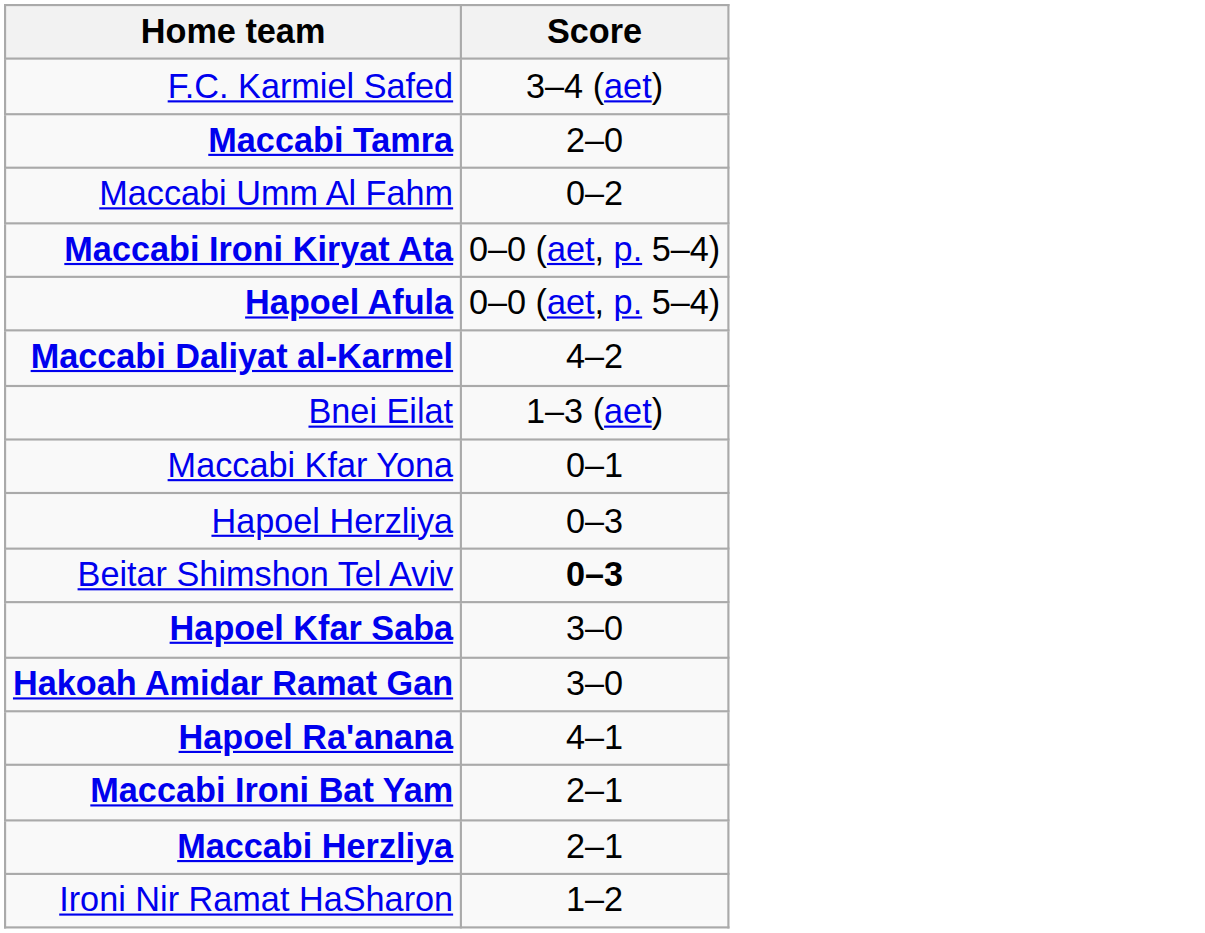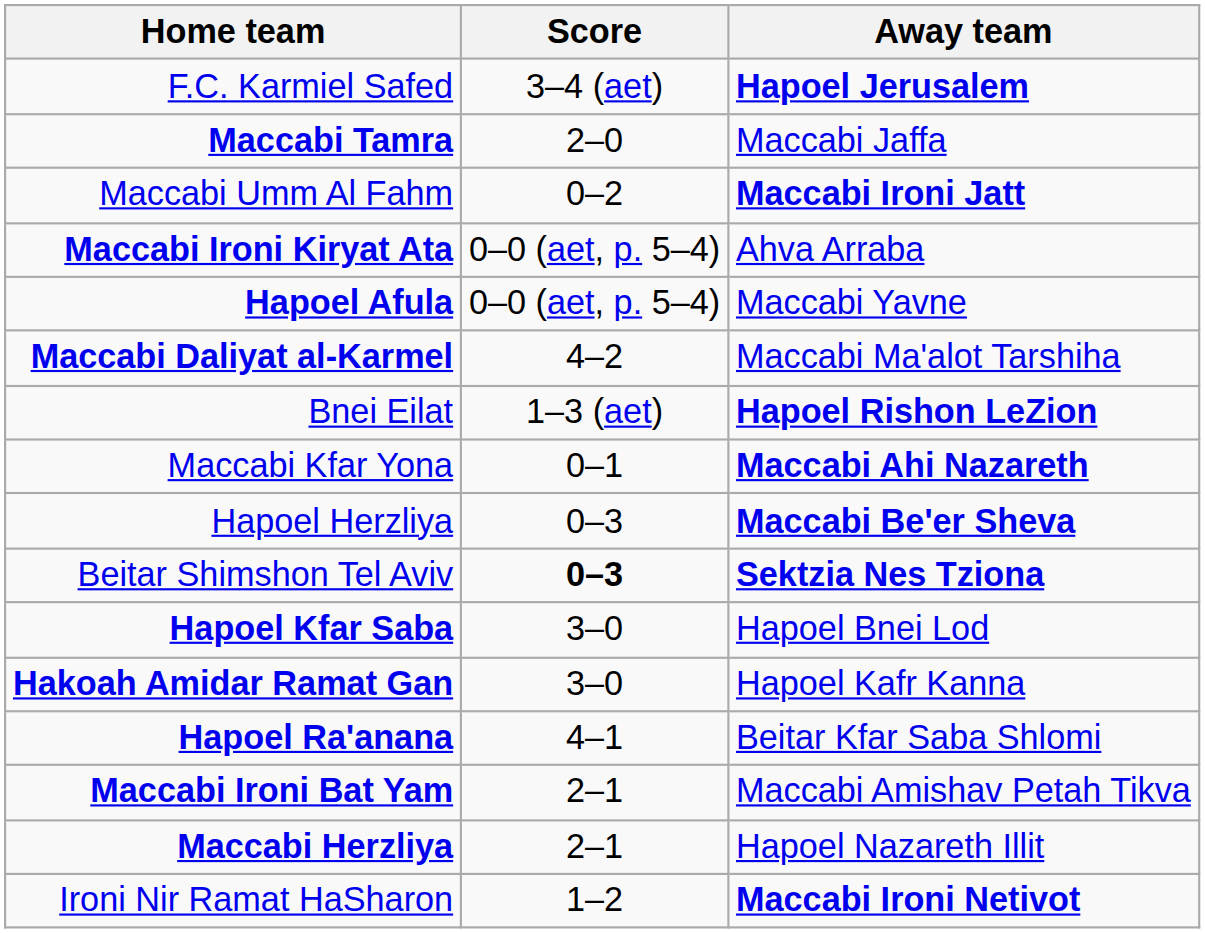 <table class="wikitable" style="text-align: center">
 <tr>
 <th>Home team</th>
 <th>Score</th>
+<th>Away team</th>
 </tr>
 <tr>
 <td align="right"><a href='#'>F.C. Karmiel Safed</a></td>
 <td>3–4 (<a href='#'>aet</a>)</td>
+<td align="left"><strong><a href='#'>Hapoel Jerusalem</a></strong></td>
 </tr>
 <tr>
 <td align="right"><strong><a href='#'>Maccabi Tamra</a></strong></td>
 <td>2–0</td>
+<td align="left"><a href='#'>Maccabi Jaffa</a></td>
 </tr>
 <tr>
 <td align="right"><a href='#'>Maccabi Umm Al Fahm</a></td>
 <td>0–2</td>
+<td align="left"><strong><a href='#'>Maccabi Ironi Jatt</a></strong></td>
 </tr>
 <tr>
 <td align="right"><strong><a href='#'>Maccabi Ironi Kiryat Ata</a></strong></td>
 <td>0–0 (<a href='#'>aet</a>, <a href='#'>p.</a> 5–4)</td>
+<td align="left"><a href='#'>Ahva Arraba</a></td>
 </tr>
 <tr>
 <td align="right"><strong><a href='#'>Hapoel Afula</a></strong></td>
 <td>0–0 (<a href='#'>aet</a>, <a href='#'>p.</a> 5–4)</td>
+<td align="left"><a href='#'>Maccabi Yavne</a></td>
 </tr>
 <tr>
 <td align="right"><strong><a href='#'>Maccabi Daliyat al-Karmel</a></strong></td>
 <td>4–2</td>
+<td align="left"><a href='#'>Maccabi Ma'alot Tarshiha</a></td>
 </tr>
 <tr>
 <td align="right"><a href='#'>Bnei Eilat</a></td>
 <td>1–3 (<a href='#'>aet</a>)</td>
+<td align="left"><strong><a href='#'>Hapoel Rishon LeZion</a></strong></td>
 </tr>
 <tr>
 <td align="right"><a href='#'>Maccabi Kfar Yona</a></td>
 <td>0–1</td>
+<td align="left"><strong><a href='#'>Maccabi Ahi Nazareth</a></strong></td>
 </tr>
 <tr>
 <td align="right"><a href='#'>Hapoel Herzliya</a></td>
 <td>0–3</td>
+<td align="left"><strong><a href='#'>Maccabi Be'er Sheva</a></strong></td>
 </tr>
 <tr>
 <td align="right"><a href='#'>Beitar Shimshon Tel Aviv</a></td>
 <td><strong>0–3</strong></td>
+<td align="left"><strong><a href='#'>Sektzia Nes Tziona</a></strong></td>
 </tr>
 <tr>
 <td align="right"><strong><a href='#'>Hapoel Kfar Saba</a></strong></td>
 <td>3–0</td>
+<td align="left"><a href='#'>Hapoel Bnei Lod</a></td>
 </tr>
 <tr>
 <td align="right"><strong><a href='#'>Hakoah Amidar Ramat Gan</a></strong></td>
 <td>3–0</td>
+<td align="left"><a href='#'>Hapoel Kafr Kanna</a></td>
 </tr>
 <tr>
 <td align="right"><strong><a href='#'>Hapoel Ra'anana</a></strong></td>
 <td>4–1</td>
+<td align="left"><a href='#'>Beitar Kfar Saba Shlomi</a></td>
 </tr>
 <tr>
 <td align="right"><strong><a href='#'>Maccabi Ironi Bat Yam</a></strong></td>
 <td>2–1</td>
+<td align="left"><a href='#'>Maccabi Amishav Petah Tikva</a></td>
 </tr>
 <tr>
 <td align="right"><strong><a href='#'>Maccabi Herzliya</a></strong></td>
 <td>2–1</td>
+<td align="left"><a href='#'>Hapoel Nazareth Illit</a></td>
 </tr>
 <tr>
 <td align="right"><a href='#'>Ironi Nir Ramat HaSharon</a></td>
 <td>1–2</td>
+<td align="left"><strong><a href='#'>Maccabi Ironi Netivot</a></strong></td>
 </tr>
 </table>
